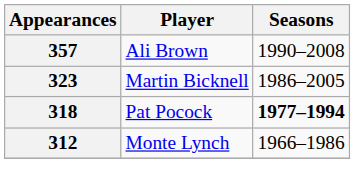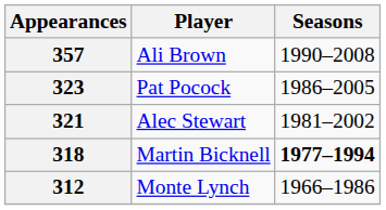 <table class="wikitable">
 <tr>
 <th>Appearances</th>
 <th>Player</th>
 <th>Seasons</th>
 </tr>
 <tr>
 <th>357</th>
 <td> <a href='#'>Ali Brown</a></td>
 <td>1990–2008</td>
 </tr>
 <tr>
 <th>323</th>
-<td> <a href='#'>Martin Bicknell</a></td>
+<td> <a href='#'>Pat Pocock</a></td>
 <td>1986–2005</td>
 </tr>
 <tr>
+<th>321</th>
+<td> <a href='#'>Alec Stewart</a></td>
+<td>1981–2002</td>
+</tr>
+<tr>
 <th>318</th>
-<td> <a href='#'>Pat Pocock</a></td>
+<td> <a href='#'>Martin Bicknell</a></td>
 <td><strong>1977–1994</strong></td>
 </tr>
 <tr>
 <th>312</th>
 <td> <a href='#'>Monte Lynch</a></td>
 <td>1966–1986</td>
 </tr>
 <tr>
 </tr>
 </table>
